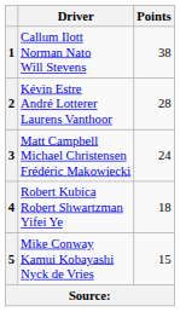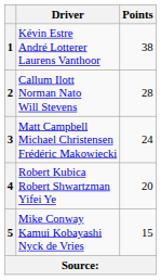 <table class="wikitable" style="font-size:95%;">
 <tr>
 <th></th>
 <th>Driver</th>
 <th>Points</th>
 </tr>
 <tr>
 <th>1</th>
-<td> <a href='#'>Callum Ilott</a><br> <a href='#'>Norman Nato</a><br> <a href='#'>Will Stevens</a></td>
+<td> <a href='#'>Kévin Estre</a><br> <a href='#'>André Lotterer</a><br> <a href='#'>Laurens Vanthoor</a></td>
 <td align="right">38</td>
 </tr>
 <tr>
 <th>2</th>
-<td> <a href='#'>Kévin Estre</a><br> <a href='#'>André Lotterer</a><br> <a href='#'>Laurens Vanthoor</a></td>
+<td> <a href='#'>Callum Ilott</a><br> <a href='#'>Norman Nato</a><br> <a href='#'>Will Stevens</a></td>
 <td align="right">28</td>
 </tr>
 <tr>
 <th>3</th>
 <td> <a href='#'>Matt Campbell</a><br> <a href='#'>Michael Christensen</a><br> <a href='#'>Frédéric Makowiecki</a></td>
 <td align="right">24</td>
 </tr>
 <tr>
 <th>4</th>
 <td> <a href='#'>Robert Kubica</a><br> <a href='#'>Robert Shwartzman</a><br> <a href='#'>Yifei Ye</a></td>
-<td align="right">18</td>
+<td align="right">20</td>
 </tr>
 <tr>
 <th>5</th>
 <td> <a href='#'>Mike Conway</a><br> <a href='#'>Kamui Kobayashi</a><br> <a href='#'>Nyck de Vries</a></td>
 <td align="right">15</td>
 </tr>
 <tr>
 <th colspan="3">Source:</th>
 </tr>
 </table>
